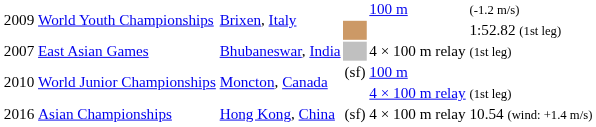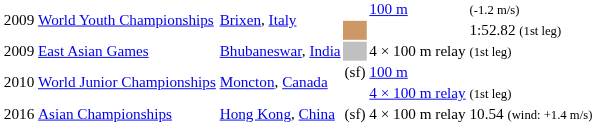 <table>
 <tr>
 <td rowspan=2>2009</td>
 <td rowspan=2><a href='#'>World Youth Championships</a></td>
 <td rowspan=2><a href='#'>Brixen</a>, <a href='#'>Italy</a></td>
 <td></td>
 <td><a href='#'>100 m</a></td>
 <td> <small>(-1.2 m/s)</small></td>
 </tr>
 <tr>
 <td bgcolor=cc9966></td>
 <td></td>
 <td>1:52.82 <small>(1st leg)</small></td>
 </tr>
 <tr>
-<td>2007</td>
+<td>2009</td>
 <td><a href='#'>East Asian Games</a></td>
 <td><a href='#'>Bhubaneswar</a>, <a href='#'>India</a></td>
 <td bgcolor="silver"></td>
 <td>4 × 100 m relay</td>
 <td> <small>(1st leg)</small></td>
 </tr>
 <tr>
 <td rowspan=2>2010</td>
 <td rowspan=2><a href='#'>World Junior Championships</a></td>
 <td rowspan=2><a href='#'>Moncton</a>, <a href='#'>Canada</a></td>
 <td> (sf)</td>
 <td><a href='#'>100 m</a></td>
 <td></td>
 </tr>
 <tr>
 <td></td>
 <td><a href='#'>4 × 100 m relay</a></td>
 <td> <small>(1st leg)</small></td>
 </tr>
 <tr>
 <td>2016</td>
 <td><a href='#'>Asian Championships</a></td>
 <td><a href='#'>Hong Kong</a>, <a href='#'>China</a></td>
 <td> (sf)</td>
 <td>4 × 100 m relay</td>
 <td>10.54 <small>(wind: +1.4 m/s)</small></td>
 </tr>
 <tr>
 </tr>
 </table>
